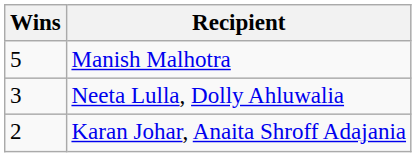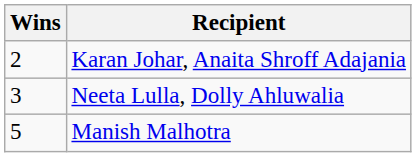 <table class="wikitable">
 <tr>
 <th>Wins</th>
 <th>Recipient</th>
 </tr>
 <tr>
-<td>5</td>
-<td><a href='#'>Manish Malhotra</a></td>
+<td>2</td>
+<td><a href='#'>Karan Johar</a>, <a href='#'>Anaita Shroff Adajania</a></td>
 </tr>
 <tr>
 <td>3</td>
 <td><a href='#'>Neeta Lulla</a>, <a href='#'>Dolly Ahluwalia</a></td>
 </tr>
 <tr>
-<td>2</td>
-<td><a href='#'>Karan Johar</a>, <a href='#'>Anaita Shroff Adajania</a></td>
+<td>5</td>
+<td><a href='#'>Manish Malhotra</a></td>
 </tr>
 </table>
